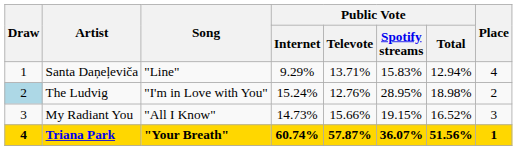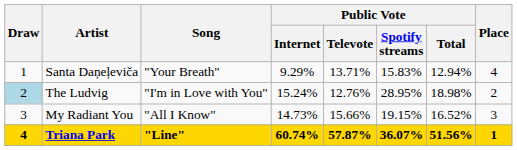 <table class="sortable wikitable" style="margin: 1em auto 1em auto; text-align:center;">
 <tr>
 <th rowspan="2">Draw</th>
 <th rowspan="2">Artist</th>
 <th rowspan="2">Song</th>
 <th colspan="4" class="unsortable">Public Vote</th>
 <th rowspan="2">Place</th>
 </tr>
 <tr>
 <th>Internet</th>
 <th>Televote</th>
 <th><a href='#'>Spotify</a><br>streams</th>
 <th>Total</th>
 </tr>
 <tr>
 <td>1</td>
 <td align="left">Santa Daņeļeviča</td>
-<td align="left">"Line"</td>
+<td align="left">"Your Breath"</td>
 <td>9.29%</td>
 <td>13.71%</td>
 <td>15.83%</td>
 <td>12.94%</td>
 <td>4</td>
 </tr>
 <tr>
 <td style="background: lightblue;">2</td>
 <td align="left" data-sort-value="Ludvig, The">The Ludvig</td>
 <td align="left">"I'm in Love with You"</td>
 <td>15.24%</td>
 <td>12.76%</td>
 <td>28.95%</td>
 <td>18.98%</td>
 <td>2</td>
 </tr>
 <tr>
 <td>3</td>
 <td align="left">My Radiant You</td>
 <td align="left">"All I Know"</td>
 <td>14.73%</td>
 <td>15.66%</td>
 <td>19.15%</td>
 <td>16.52%</td>
 <td>3</td>
 </tr>
 <tr style="font-weight:bold; background:gold;">
 <td>4</td>
 <td align="left"><a href='#'>Triana Park</a></td>
-<td align="left">"Your Breath"</td>
+<td align="left">"Line"</td>
 <td>60.74%</td>
 <td>57.87%</td>
 <td>36.07%</td>
 <td>51.56%</td>
 <td>1</td>
 </tr>
 </table>
